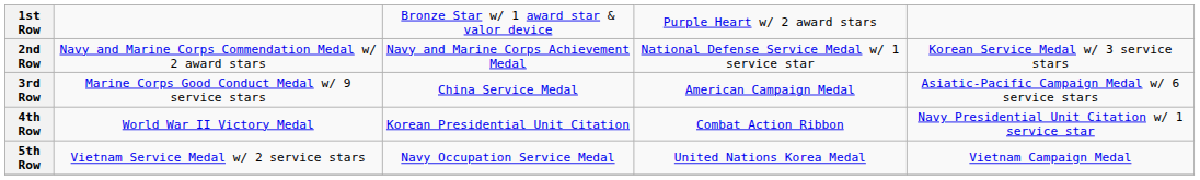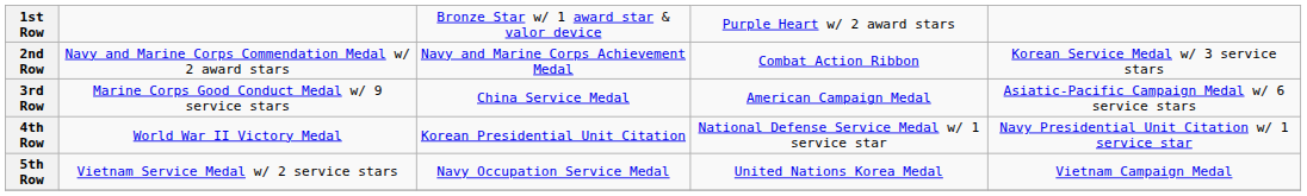 <table class="wikitable" style="margin:1em auto; text-align:center;">
 <tr>
 <th>1st Row</th>
 <td></td>
 <td><a href='#'>Bronze Star</a> w/ 1 <a href='#'>award star</a> & <a href='#'>valor device</a></td>
 <td><a href='#'>Purple Heart</a> w/ 2 award stars</td>
 <td></td>
 </tr>
 <tr>
 <th>2nd Row</th>
 <td><a href='#'>Navy and Marine Corps Commendation Medal</a> w/ 2 award stars</td>
 <td><a href='#'>Navy and Marine Corps Achievement Medal</a></td>
-<td><a href='#'>National Defense Service Medal</a> w/ 1 service star</td>
+<td><a href='#'>Combat Action Ribbon</a></td>
 <td><a href='#'>Korean Service Medal</a> w/ 3 service stars</td>
 </tr>
 <tr>
 <th>3rd Row</th>
 <td><a href='#'>Marine Corps Good Conduct Medal</a> w/ 9 service stars</td>
 <td><a href='#'>China Service Medal</a></td>
 <td><a href='#'>American Campaign Medal</a></td>
 <td><a href='#'>Asiatic-Pacific Campaign Medal</a> w/ 6 service stars</td>
 </tr>
 <tr>
 <th>4th Row</th>
 <td><a href='#'>World War II Victory Medal</a></td>
 <td><a href='#'>Korean Presidential Unit Citation</a></td>
-<td><a href='#'>Combat Action Ribbon</a></td>
+<td><a href='#'>National Defense Service Medal</a> w/ 1 service star</td>
 <td><a href='#'>Navy Presidential Unit Citation</a> w/ 1 <a href='#'>service star</a></td>
 </tr>
 <tr>
 <th>5th Row</th>
 <td><a href='#'>Vietnam Service Medal</a> w/ 2 service stars</td>
 <td><a href='#'>Navy Occupation Service Medal</a></td>
 <td><a href='#'>United Nations Korea Medal</a></td>
 <td><a href='#'>Vietnam Campaign Medal</a></td>
 </tr>
 <tr>
 </tr>
 </table>
